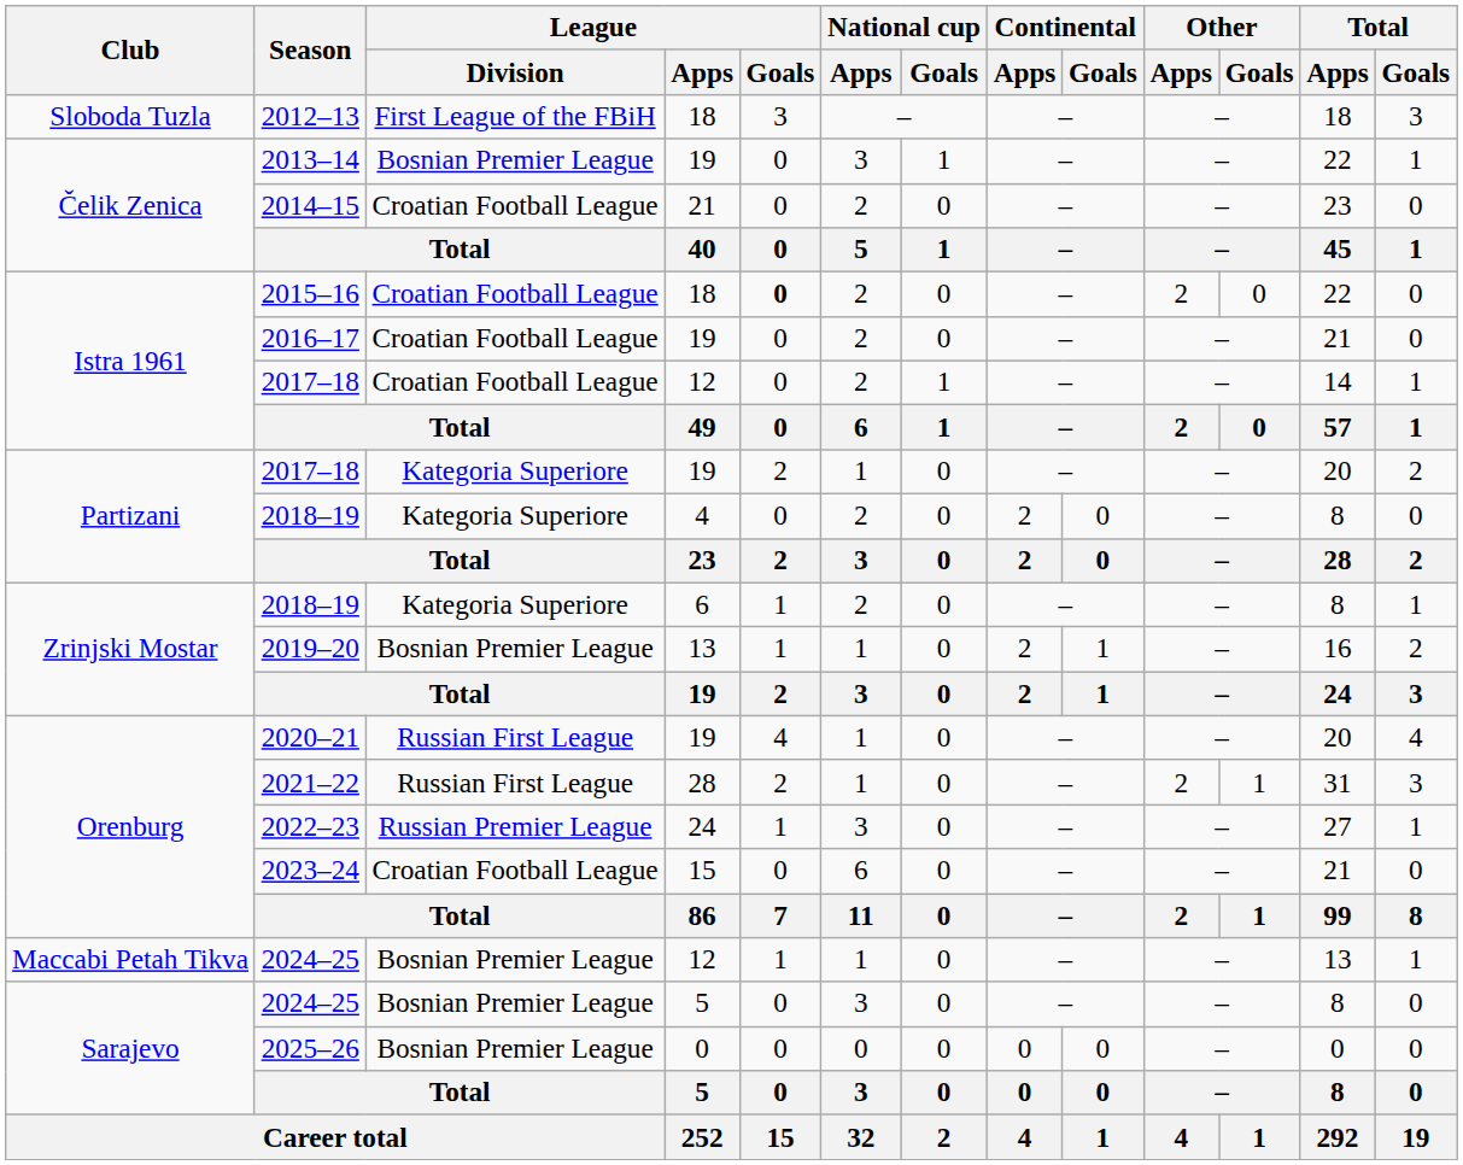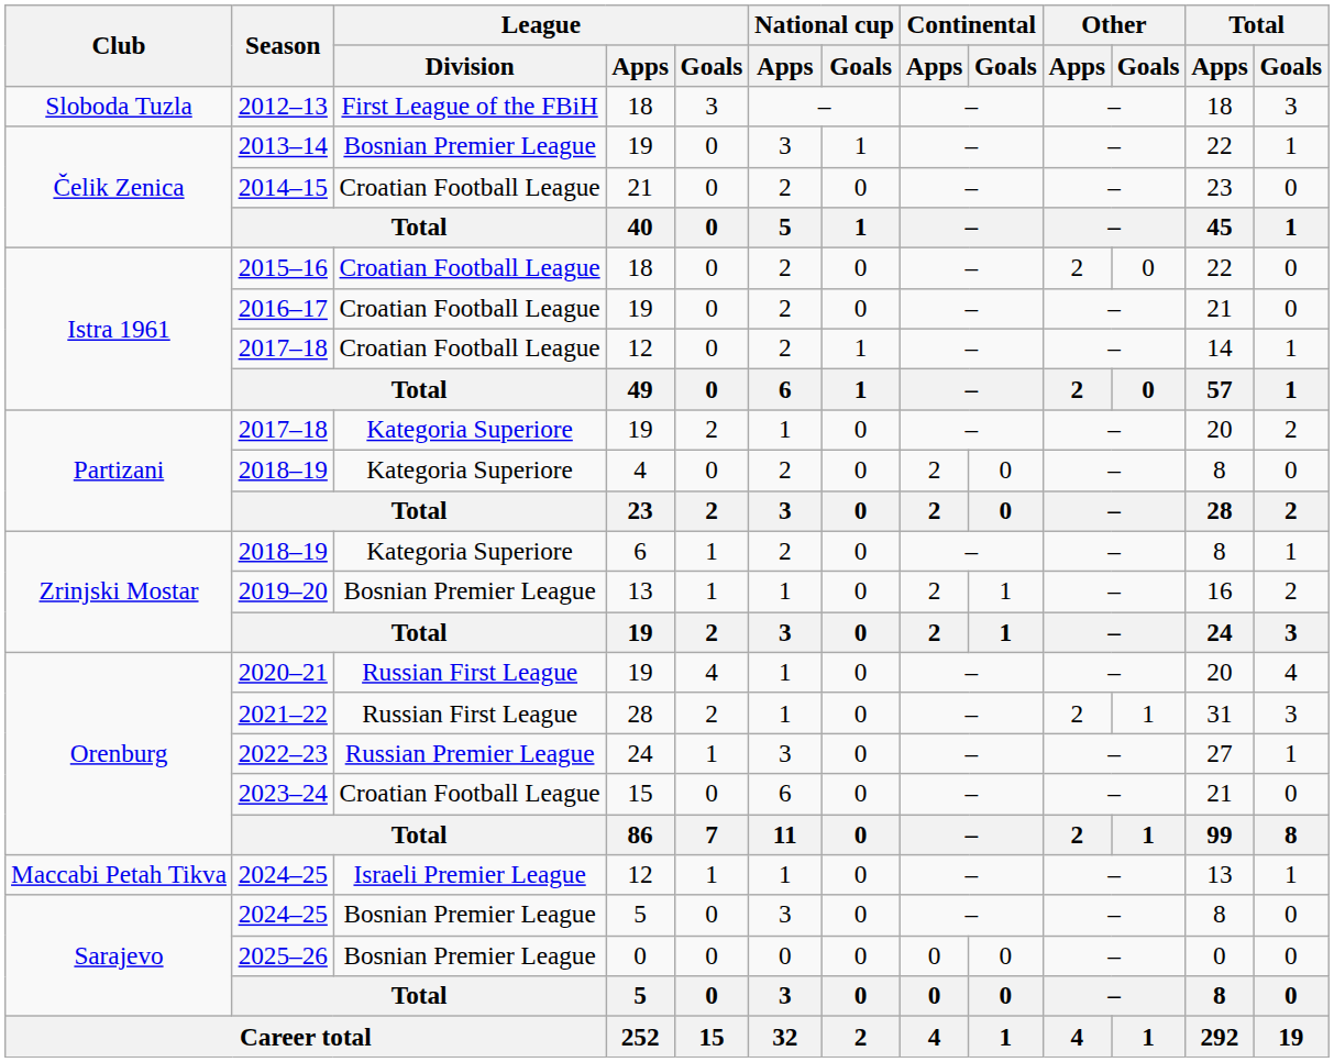 <table class="wikitable" style="text-align:center">
 <tr>
 <th rowspan=2>Club</th>
 <th rowspan=2>Season</th>
 <th colspan=3>League</th>
 <th colspan=2>National cup</th>
 <th colspan=2>Continental</th>
 <th colspan=2>Other</th>
 <th colspan=2>Total</th>
 </tr>
 <tr>
 <th>Division</th>
 <th>Apps</th>
 <th>Goals</th>
 <th>Apps</th>
 <th>Goals</th>
 <th>Apps</th>
 <th>Goals</th>
 <th>Apps</th>
 <th>Goals</th>
 <th>Apps</th>
 <th>Goals</th>
 </tr>
 <tr>
 <td><a href='#'>Sloboda Tuzla</a></td>
 <td><a href='#'>2012–13</a></td>
 <td><a href='#'>First League of the FBiH</a></td>
 <td>18</td>
 <td>3</td>
 <td colspan=2>–</td>
 <td colspan=2>–</td>
 <td colspan=2>–</td>
 <td>18</td>
 <td>3</td>
 </tr>
 <tr>
 <td rowspan=3><a href='#'>Čelik Zenica</a></td>
 <td><a href='#'>2013–14</a></td>
 <td><a href='#'>Bosnian Premier League</a></td>
 <td>19</td>
 <td>0</td>
 <td>3</td>
 <td>1</td>
 <td colspan=2>–</td>
 <td colspan=2>–</td>
 <td>22</td>
 <td>1</td>
 </tr>
 <tr>
 <td><a href='#'>2014–15</a></td>
 <td>Croatian Football League</td>
 <td>21</td>
 <td>0</td>
 <td>2</td>
 <td>0</td>
 <td colspan=2>–</td>
 <td colspan=2>–</td>
 <td>23</td>
 <td>0</td>
 </tr>
 <tr>
 <th colspan=2>Total</th>
 <th>40</th>
 <th>0</th>
 <th>5</th>
 <th>1</th>
 <th colspan=2>–</th>
 <th colspan=2>–</th>
 <th>45</th>
 <th>1</th>
 </tr>
 <tr>
 <td rowspan=4><a href='#'>Istra 1961</a></td>
 <td><a href='#'>2015–16</a></td>
 <td><a href='#'>Croatian Football League</a></td>
 <td>18</td>
-<td><strong>0</strong></td>
+<td>0</td>
 <td>2</td>
 <td>0</td>
 <td colspan=2>–</td>
 <td>2</td>
 <td>0</td>
 <td>22</td>
 <td>0</td>
 </tr>
 <tr>
 <td><a href='#'>2016–17</a></td>
 <td>Croatian Football League</td>
 <td>19</td>
 <td>0</td>
 <td>2</td>
 <td>0</td>
 <td colspan=2>–</td>
 <td colspan=2>–</td>
 <td>21</td>
 <td>0</td>
 </tr>
 <tr>
 <td><a href='#'>2017–18</a></td>
 <td>Croatian Football League</td>
 <td>12</td>
 <td>0</td>
 <td>2</td>
 <td>1</td>
 <td colspan=2>–</td>
 <td colspan=2>–</td>
 <td>14</td>
 <td>1</td>
 </tr>
 <tr>
 <th colspan=2>Total</th>
 <th>49</th>
 <th>0</th>
 <th>6</th>
 <th>1</th>
 <th colspan=2>–</th>
 <th>2</th>
 <th>0</th>
 <th>57</th>
 <th>1</th>
 </tr>
 <tr>
 <td rowspan=3><a href='#'>Partizani</a></td>
 <td><a href='#'>2017–18</a></td>
 <td><a href='#'>Kategoria Superiore</a></td>
 <td>19</td>
 <td>2</td>
 <td>1</td>
 <td>0</td>
 <td colspan=2>–</td>
 <td colspan=2>–</td>
 <td>20</td>
 <td>2</td>
 </tr>
 <tr>
 <td><a href='#'>2018–19</a></td>
 <td>Kategoria Superiore</td>
 <td>4</td>
 <td>0</td>
 <td>2</td>
 <td>0</td>
 <td>2</td>
 <td>0</td>
 <td colspan=2>–</td>
 <td>8</td>
 <td>0</td>
 </tr>
 <tr>
 <th colspan=2>Total</th>
 <th>23</th>
 <th>2</th>
 <th>3</th>
 <th>0</th>
 <th>2</th>
 <th>0</th>
 <th colspan=2>–</th>
 <th>28</th>
 <th>2</th>
 </tr>
 <tr>
 <td rowspan=3><a href='#'>Zrinjski Mostar</a></td>
 <td><a href='#'>2018–19</a></td>
 <td>Kategoria Superiore</td>
 <td>6</td>
 <td>1</td>
 <td>2</td>
 <td>0</td>
 <td colspan=2>–</td>
 <td colspan=2>–</td>
 <td>8</td>
 <td>1</td>
 </tr>
 <tr>
 <td><a href='#'>2019–20</a></td>
 <td>Bosnian Premier League</td>
 <td>13</td>
 <td>1</td>
 <td>1</td>
 <td>0</td>
 <td>2</td>
 <td>1</td>
 <td colspan=2>–</td>
 <td>16</td>
 <td>2</td>
 </tr>
 <tr>
 <th colspan=2>Total</th>
 <th>19</th>
 <th>2</th>
 <th>3</th>
 <th>0</th>
 <th>2</th>
 <th>1</th>
 <th colspan=2>–</th>
 <th>24</th>
 <th>3</th>
 </tr>
 <tr>
 <td rowspan=5><a href='#'>Orenburg</a></td>
 <td><a href='#'>2020–21</a></td>
 <td><a href='#'>Russian First League</a></td>
 <td>19</td>
 <td>4</td>
 <td>1</td>
 <td>0</td>
 <td colspan=2>–</td>
 <td colspan=2>–</td>
 <td>20</td>
 <td>4</td>
 </tr>
 <tr>
 <td><a href='#'>2021–22</a></td>
 <td>Russian First League</td>
 <td>28</td>
 <td>2</td>
 <td>1</td>
 <td>0</td>
 <td colspan=2>–</td>
 <td>2</td>
 <td>1</td>
 <td>31</td>
 <td>3</td>
 </tr>
 <tr>
 <td><a href='#'>2022–23</a></td>
 <td><a href='#'>Russian Premier League</a></td>
 <td>24</td>
 <td>1</td>
 <td>3</td>
 <td>0</td>
 <td colspan=2>–</td>
 <td colspan=2>–</td>
 <td>27</td>
 <td>1</td>
 </tr>
 <tr>
 <td><a href='#'>2023–24</a></td>
 <td>Croatian Football League</td>
 <td>15</td>
 <td>0</td>
 <td>6</td>
 <td>0</td>
 <td colspan=2>–</td>
 <td colspan=2>–</td>
 <td>21</td>
 <td>0</td>
 </tr>
 <tr>
 <th colspan=2>Total</th>
 <th>86</th>
 <th>7</th>
 <th>11</th>
 <th>0</th>
 <th colspan=2>–</th>
 <th>2</th>
 <th>1</th>
 <th>99</th>
 <th>8</th>
 </tr>
 <tr>
 <td><a href='#'>Maccabi Petah Tikva</a></td>
 <td><a href='#'>2024–25</a></td>
-<td>Bosnian Premier League</td>
+<td><a href='#'>Israeli Premier League</a></td>
 <td>12</td>
 <td>1</td>
 <td>1</td>
 <td>0</td>
 <td colspan=2>–</td>
 <td colspan=2>–</td>
 <td>13</td>
 <td>1</td>
 </tr>
 <tr>
 <td rowspan=3><a href='#'>Sarajevo</a></td>
 <td><a href='#'>2024–25</a></td>
 <td>Bosnian Premier League</td>
 <td>5</td>
 <td>0</td>
 <td>3</td>
 <td>0</td>
 <td colspan=2>–</td>
 <td colspan=2>–</td>
 <td>8</td>
 <td>0</td>
 </tr>
 <tr>
 <td><a href='#'>2025–26</a></td>
 <td>Bosnian Premier League</td>
 <td>0</td>
 <td>0</td>
 <td>0</td>
 <td>0</td>
 <td>0</td>
 <td>0</td>
 <td colspan=2>–</td>
 <td>0</td>
 <td>0</td>
 </tr>
 <tr>
 <th colspan=2>Total</th>
 <th>5</th>
 <th>0</th>
 <th>3</th>
 <th>0</th>
 <th>0</th>
 <th>0</th>
 <th colspan=2>–</th>
 <th>8</th>
 <th>0</th>
 </tr>
 <tr>
 <th colspan=3>Career total</th>
 <th>252</th>
 <th>15</th>
 <th>32</th>
 <th>2</th>
 <th>4</th>
 <th>1</th>
 <th>4</th>
 <th>1</th>
 <th>292</th>
 <th>19</th>
 </tr>
 </table>
